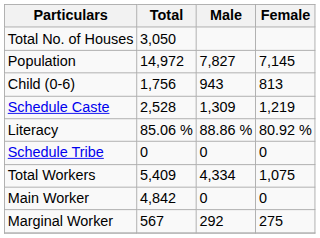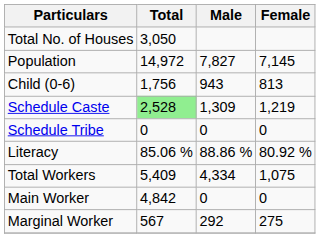 <table class="wikitable sortable">
 <tr>
 <th>Particulars</th>
 <th>Total</th>
 <th>Male</th>
 <th>Female</th>
 </tr>
 <tr>
 <td>Total No. of Houses</td>
 <td>3,050</td>
 <td></td>
 <td></td>
 </tr>
 <tr>
 <td>Population</td>
 <td>14,972</td>
 <td>7,827</td>
 <td>7,145</td>
 </tr>
 <tr>
 <td>Child (0-6)</td>
 <td>1,756</td>
 <td>943</td>
 <td>813</td>
 </tr>
 <tr>
 <td><a href='#'>Schedule Caste</a></td>
-<td>2,528</td>
+<td style="background: lightgreen;">2,528</td>
 <td>1,309</td>
 <td>1,219</td>
+</tr>
+<tr>
+<td><a href='#'>Schedule Tribe</a></td>
+<td>0</td>
+<td>0</td>
+<td>0</td>
 </tr>
 <tr>
 <td>Literacy</td>
 <td>85.06  %</td>
 <td>88.86   %</td>
 <td>80.92  %</td>
-</tr>
-<tr>
-<td><a href='#'>Schedule Tribe</a></td>
-<td>0</td>
-<td>0</td>
-<td>0</td>
 </tr>
 <tr>
 <td>Total Workers</td>
 <td>5,409</td>
 <td>4,334</td>
 <td>1,075</td>
 </tr>
 <tr>
 <td>Main Worker</td>
 <td>4,842</td>
 <td>0</td>
 <td>0</td>
 </tr>
 <tr>
 <td>Marginal Worker</td>
 <td>567</td>
 <td>292</td>
 <td>275</td>
 </tr>
 <tr>
 </tr>
 </table>
